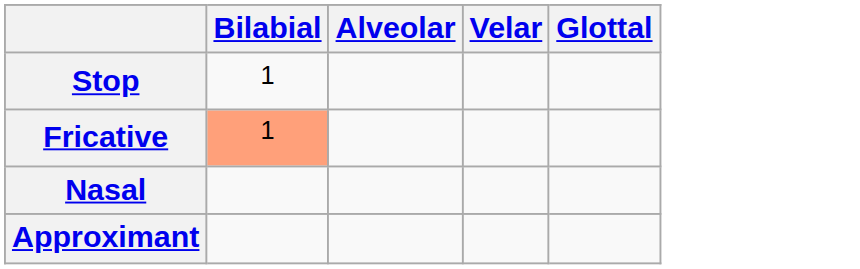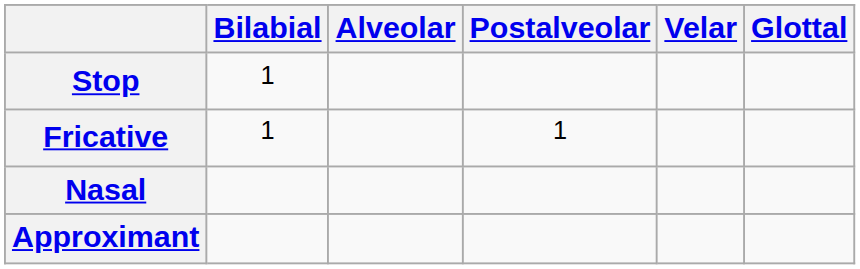 <table class="wikitable">
 <tr>
 <th></th>
 <th><a href='#'>Bilabial</a></th>
 <th><a href='#'>Alveolar</a></th>
+<th><a href='#'>Postalveolar</a></th>
 <th><a href='#'>Velar</a></th>
 <th><a href='#'>Glottal</a></th>
 </tr>
 <tr style="text-align: center;">
 <th><a href='#'>Stop</a></th>
 <td> <sup>1</sup></td>
 <td> </td>
+<td> </td>
 <td></td>
 <td></td>
 </tr>
 <tr style="text-align: center;">
 <th><a href='#'>Fricative</a></th>
-<td style="background: lightsalmon;"> <sup>1</sup></td>
+<td> <sup>1</sup></td>
 <td></td>
+<td> <sup>1</sup></td>
 <td></td>
 <td></td>
 </tr>
 <tr style="text-align: center;">
 <th><a href='#'>Nasal</a></th>
+<td></td>
 <td></td>
 <td></td>
 <td></td>
 <td></td>
 </tr>
 <tr style="text-align: center;">
 <th><a href='#'>Approximant</a></th>
 <td></td>
 <td> </td>
 <td></td>
 <td></td>
+<td></td>
 </tr>
 </table>
